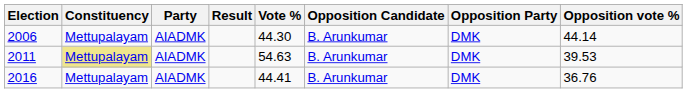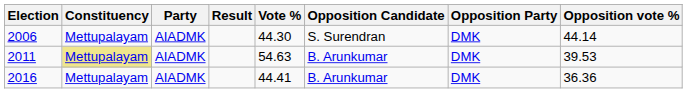 <table class="sortable wikitable"style="font-size: 95%">
 <tr>
 <th>Election</th>
 <th>Constituency</th>
 <th>Party</th>
 <th>Result</th>
 <th>Vote %</th>
 <th>Opposition Candidate</th>
 <th>Opposition Party</th>
 <th>Opposition vote %</th>
 </tr>
 <tr>
 <td><a href='#'>2006</a></td>
 <td><a href='#'>Mettupalayam</a></td>
 <td><a href='#'>AIADMK</a></td>
 <td></td>
 <td>44.30</td>
-<td><a href='#'>B. Arunkumar</a></td>
+<td>S. Surendran</td>
 <td><a href='#'>DMK</a></td>
 <td>44.14</td>
 </tr>
 <tr>
 <td><a href='#'>2011</a></td>
 <td style="background: khaki;"><a href='#'>Mettupalayam</a></td>
 <td><a href='#'>AIADMK</a></td>
 <td></td>
 <td>54.63</td>
 <td><a href='#'>B. Arunkumar</a></td>
 <td><a href='#'>DMK</a></td>
 <td>39.53</td>
 </tr>
 <tr>
 <td><a href='#'>2016</a></td>
 <td><a href='#'>Mettupalayam</a></td>
 <td><a href='#'>AIADMK</a></td>
 <td></td>
 <td>44.41</td>
 <td><a href='#'>B. Arunkumar</a></td>
 <td><a href='#'>DMK</a></td>
-<td>36.76</td>
+<td>36.36</td>
 </tr>
 </table>
